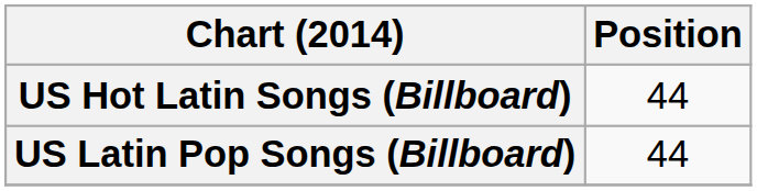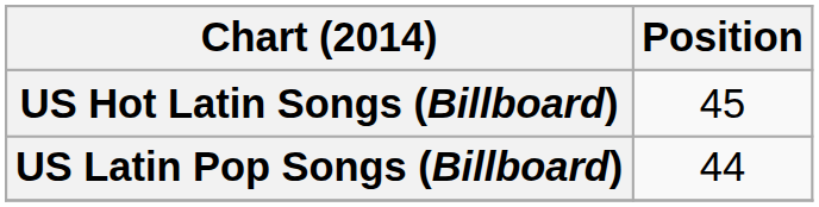 <table class="wikitable plainrowheaders" style="text-align:center">
 <tr>
 <th scope="col">Chart (2014)</th>
 <th scope="col">Position</th>
 </tr>
 <tr>
 <th scope="row">US Hot Latin Songs (<em>Billboard</em>)</th>
-<td>44</td>
+<td>45</td>
 </tr>
 <tr>
 <th scope="row">US Latin Pop Songs (<em>Billboard</em>)</th>
 <td>44</td>
 </tr>
 <tr>
 </tr>
 </table>
